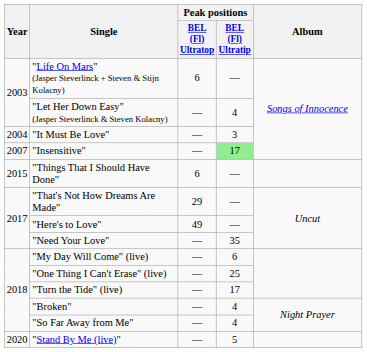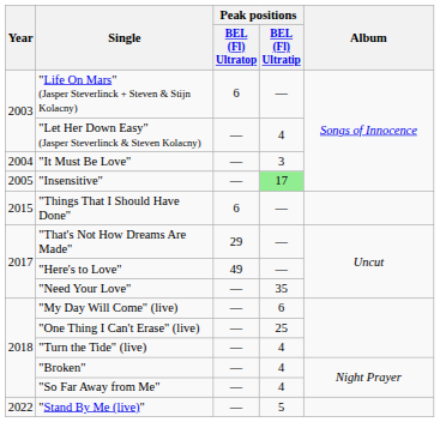 <table class="wikitable">
 <tr>
 <th align="center" rowspan="2" width="10">Year</th>
 <th align="center" rowspan="2" width="220">Single</th>
 <th align="center" colspan="2" width="20">Peak positions</th>
 <th align="center" rowspan="2" width="160">Album</th>
 </tr>
 <tr>
 <th scope="col" style="width:3em;font-size:90%;"><a href='#'>BEL <br>(Fl)<br>Ultratop</a><br></th>
 <th scope="col" style="width:3em;font-size:90%;"><a href='#'>BEL <br>(Fl)<br>Ultratip</a><br></th>
 </tr>
 <tr>
 <td style="text-align:center;" rowspan=2>2003</td>
 <td>"<a href='#'>Life On Mars</a>" <br><small>(Jasper Steverlinck + Steven & Stijn Kolacny)</small></td>
 <td style="text-align:center;">6</td>
 <td style="text-align:center;">—</td>
 <td style="text-align:center;" rowspan=4><em><a href='#'>Songs of Innocence</a></em></td>
 </tr>
 <tr>
 <td>"Let Her Down Easy"<br><small>(Jasper Steverlinck & Steven Kolacny)</small></td>
 <td style="text-align:center;">—</td>
 <td style="text-align:center;">4</td>
 </tr>
 <tr>
 <td style="text-align:center;">2004</td>
 <td>"It Must Be Love"</td>
 <td style="text-align:center;">—</td>
 <td style="text-align:center;">3</td>
 </tr>
 <tr>
-<td style="text-align:center;">2007</td>
+<td style="text-align:center;">2005</td>
 <td>"Insensitive"</td>
 <td style="text-align:center;">—</td>
 <td style="background: lightgreen; text-align:center;">17</td>
 </tr>
 <tr>
 <td style="text-align:center;">2015</td>
 <td>"Things That I Should Have Done"</td>
 <td style="text-align:center;">6</td>
 <td style="text-align:center;">—</td>
 </tr>
 <tr>
 <td style="text-align:center;" rowspan="3">2017</td>
 <td>"That's Not How Dreams Are Made"</td>
 <td style="text-align:center;">29</td>
 <td style="text-align:center;">—</td>
 <td style="text-align:center;" rowspan="3"><em>Uncut</em></td>
 </tr>
 <tr>
 <td>"Here's to Love"</td>
 <td style="text-align:center;">49</td>
 <td style="text-align:center;">—</td>
 </tr>
 <tr>
 <td>"Need Your Love"</td>
 <td style="text-align:center;">—</td>
 <td style="text-align:center;">35</td>
 </tr>
 <tr>
 <td style="text-align:center;" rowspan="5">2018</td>
 <td>"My Day Will Come" (live)</td>
 <td style="text-align:center;">—</td>
 <td style="text-align:center;">6</td>
 <td style="text-align:center;" rowspan="3"></td>
 </tr>
 <tr>
 <td>"One Thing I Can't Erase" (live)</td>
 <td style="text-align:center;">—</td>
 <td style="text-align:center;">25</td>
 </tr>
 <tr>
 <td>"Turn the Tide" (live)</td>
 <td style="text-align:center;">—</td>
-<td style="text-align:center;">17</td>
+<td style="text-align:center;">4</td>
 </tr>
 <tr>
 <td>"Broken"</td>
 <td style="text-align:center;">—</td>
 <td style="text-align:center;">4</td>
 <td style="text-align:center;" rowspan="2"><em>Night Prayer</em></td>
 </tr>
 <tr>
 <td>"So Far Away from Me"</td>
 <td style="text-align:center;">—</td>
 <td style="text-align:center;">4</td>
 </tr>
 <tr>
-<td style="text-align:center;">2020</td>
+<td style="text-align:center;">2022</td>
 <td>"<a href='#'>Stand By Me (live)</a>"</td>
 <td style="text-align:center;">—</td>
 <td style="text-align:center;">5</td>
 </tr>
 </table>
